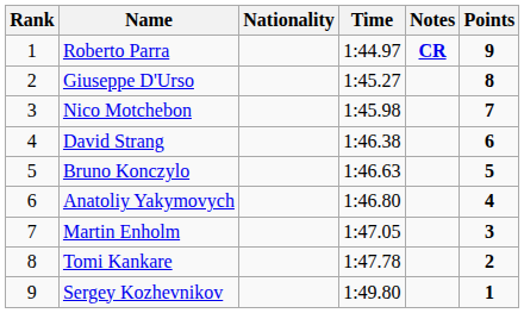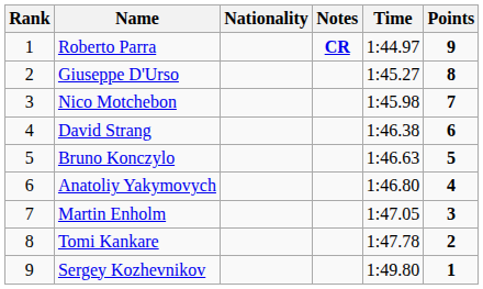 <table class="wikitable sortable" style="text-align:center">
 <tr>
 <th>Rank</th>
 <th>Name</th>
 <th>Nationality</th>
+<th>Notes</th>
 <th>Time</th>
-<th>Notes</th>
 <th>Points</th>
 </tr>
 <tr>
 <td>1</td>
 <td align=left><a href='#'>Roberto Parra</a></td>
 <td align=left></td>
+<td><strong><a href='#'>CR</a></strong></td>
 <td>1:44.97</td>
-<td><strong><a href='#'>CR</a></strong></td>
 <td><strong>9</strong></td>
 </tr>
 <tr>
 <td>2</td>
 <td align=left><a href='#'>Giuseppe D'Urso</a></td>
 <td align=left></td>
+<td></td>
 <td>1:45.27</td>
-<td></td>
 <td><strong>8</strong></td>
 </tr>
 <tr>
 <td>3</td>
 <td align=left><a href='#'>Nico Motchebon</a></td>
 <td align=left></td>
+<td></td>
 <td>1:45.98</td>
-<td></td>
 <td><strong>7</strong></td>
 </tr>
 <tr>
 <td>4</td>
 <td align=left><a href='#'>David Strang</a></td>
 <td align=left></td>
+<td></td>
 <td>1:46.38</td>
-<td></td>
 <td><strong>6</strong></td>
 </tr>
 <tr>
 <td>5</td>
 <td align=left><a href='#'>Bruno Konczylo</a></td>
 <td align=left></td>
+<td></td>
 <td>1:46.63</td>
-<td></td>
 <td><strong>5</strong></td>
 </tr>
 <tr>
 <td>6</td>
 <td align=left><a href='#'>Anatoliy Yakymovych</a></td>
 <td align=left></td>
+<td></td>
 <td>1:46.80</td>
-<td></td>
 <td><strong>4</strong></td>
 </tr>
 <tr>
 <td>7</td>
 <td align=left><a href='#'>Martin Enholm</a></td>
 <td align=left></td>
+<td></td>
 <td>1:47.05</td>
-<td></td>
 <td><strong>3</strong></td>
 </tr>
 <tr>
 <td>8</td>
 <td align=left><a href='#'>Tomi Kankare</a></td>
 <td align=left></td>
+<td></td>
 <td>1:47.78</td>
-<td></td>
 <td><strong>2</strong></td>
 </tr>
 <tr>
 <td>9</td>
 <td align=left><a href='#'>Sergey Kozhevnikov</a></td>
 <td align=left></td>
+<td></td>
 <td>1:49.80</td>
-<td></td>
 <td><strong>1</strong></td>
 </tr>
 </table>
